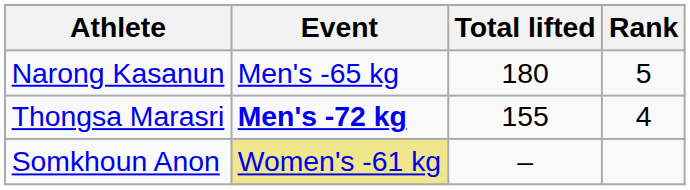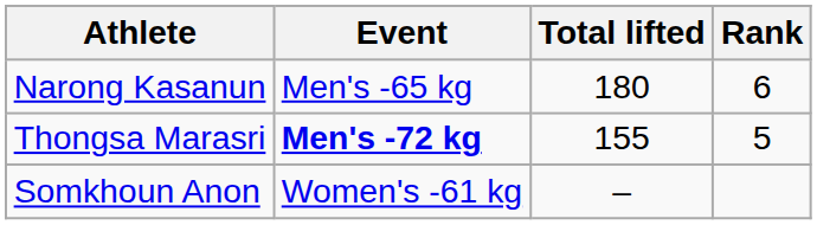 <table class="wikitable" style="font-size:90%">
 <tr>
 <th>Athlete</th>
 <th>Event</th>
 <th>Total lifted</th>
 <th>Rank</th>
 </tr>
 <tr align=center>
 <td align=left><a href='#'>Narong Kasanun</a></td>
 <td align=left><a href='#'>Men's -65 kg</a></td>
 <td>180</td>
-<td>5</td>
+<td>6</td>
 </tr>
 <tr align=center>
 <td align=left><a href='#'>Thongsa Marasri</a></td>
 <td align=left><strong><a href='#'>Men's -72 kg</a></strong></td>
 <td>155</td>
-<td>4</td>
+<td>5</td>
 </tr>
 <tr align=center>
 <td align=left><a href='#'>Somkhoun Anon</a></td>
-<td align=left style="background: khaki;"><a href='#'>Women's -61 kg</a></td>
+<td align=left><a href='#'>Women's -61 kg</a></td>
 <td>–</td>
 <td></td>
 </tr>
 </table>
